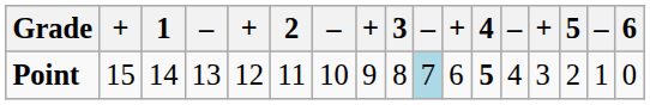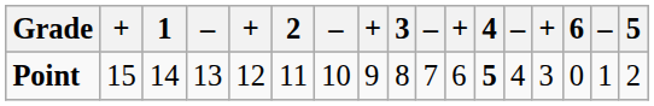 <table class="wikitable">
 <tr>
 <th>Grade</th>
 <th>+</th>
 <th>1</th>
 <th>–</th>
 <th>+</th>
 <th>2</th>
 <th>–</th>
 <th>+</th>
 <th>3</th>
 <th>–</th>
 <th>+</th>
 <th>4</th>
 <th>–</th>
 <th>+</th>
+<th>6</th>
+<th>–</th>
 <th>5</th>
-<th>–</th>
-<th>6</th>
 </tr>
 <tr>
 <td><strong>Point</strong></td>
 <td>15</td>
 <td>14</td>
 <td>13</td>
 <td>12</td>
 <td>11</td>
 <td>10</td>
 <td>9</td>
 <td>8</td>
-<td style="background: lightblue;">7</td>
+<td>7</td>
 <td>6</td>
 <td><strong>5</strong></td>
 <td>4</td>
 <td>3</td>
+<td>0</td>
+<td>1</td>
 <td>2</td>
-<td>1</td>
-<td>0</td>
 </tr>
 </table>
